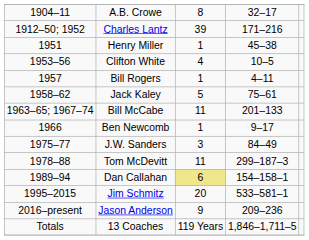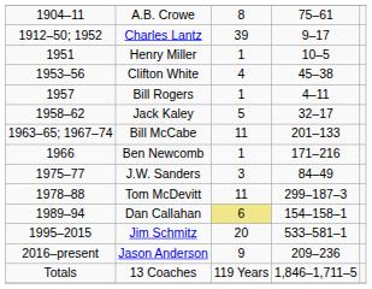 <table class="wikitable" style="text-align:center">
 <tr>
 </tr>
 <tr>
 <td>1904–11</td>
 <td>A.B. Crowe</td>
 <td>8</td>
-<td>32–17</td>
+<td>75–61</td>
 <td></td>
 </tr>
 <tr>
 <td>1912–50; 1952</td>
 <td><a href='#'>Charles Lantz</a></td>
 <td>39</td>
-<td>171–216</td>
+<td>9–17</td>
 <td></td>
 </tr>
 <tr>
 <td>1951</td>
 <td>Henry Miller</td>
 <td>1</td>
-<td>45–38</td>
+<td>10–5</td>
 <td></td>
 </tr>
 <tr>
 <td>1953–56</td>
 <td>Clifton White</td>
 <td>4</td>
-<td>10–5</td>
+<td>45–38</td>
 <td></td>
 </tr>
 <tr>
 <td>1957</td>
 <td>Bill Rogers</td>
 <td>1</td>
 <td>4–11</td>
 <td></td>
 </tr>
 <tr>
 <td>1958–62</td>
 <td>Jack Kaley</td>
 <td>5</td>
-<td>75–61</td>
+<td>32–17</td>
 <td></td>
 </tr>
 <tr>
 <td>1963–65; 1967–74</td>
 <td>Bill McCabe</td>
 <td>11</td>
 <td>201–133</td>
 <td></td>
 </tr>
 <tr>
 <td>1966</td>
 <td>Ben Newcomb</td>
 <td>1</td>
-<td>9–17</td>
+<td>171–216</td>
 <td></td>
 </tr>
 <tr>
 <td>1975–77</td>
 <td>J.W. Sanders</td>
 <td>3</td>
 <td>84–49</td>
 <td></td>
 </tr>
 <tr>
 <td>1978–88</td>
 <td>Tom McDevitt</td>
 <td>11</td>
 <td>299–187–3</td>
 <td></td>
 </tr>
 <tr>
 <td>1989–94</td>
 <td>Dan Callahan</td>
 <td style="background: khaki;">6</td>
 <td>154–158–1</td>
 <td></td>
 </tr>
 <tr>
 <td>1995–2015</td>
 <td><a href='#'>Jim Schmitz</a></td>
 <td>20</td>
 <td>533–581–1</td>
 <td></td>
 </tr>
 <tr>
 <td>2016–present</td>
 <td><a href='#'>Jason Anderson</a></td>
 <td>9</td>
 <td>209–236</td>
 <td></td>
 </tr>
 <tr>
 <td>Totals</td>
 <td>13 Coaches</td>
 <td>119 Years</td>
 <td>1,846–1,711–5</td>
 <td></td>
 </tr>
 <tr>
 </tr>
 </table>
